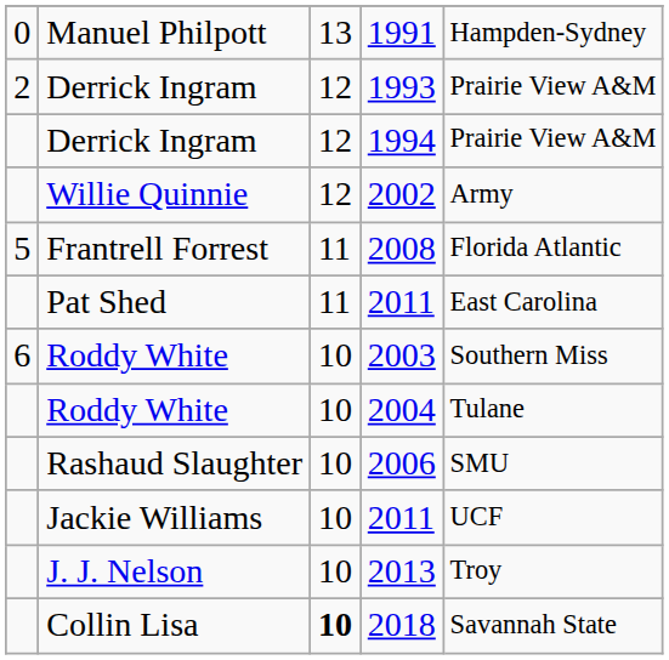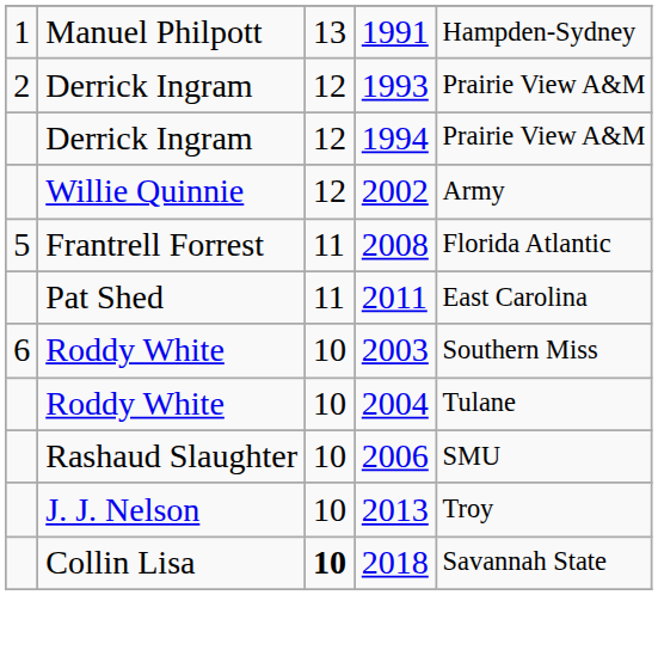 <table class="wikitable">
 <tr>
 </tr>
 <tr>
-<td>0</td>
+<td>1</td>
 <td>Manuel Philpott</td>
 <td>13</td>
 <td><a href='#'>1991</a></td>
 <td style="font-size:80%;">Hampden-Sydney</td>
 </tr>
 <tr>
 <td>2</td>
 <td>Derrick Ingram</td>
 <td>12</td>
 <td><a href='#'>1993</a></td>
 <td style="font-size:80%;">Prairie View A&M</td>
 </tr>
 <tr>
 <td></td>
 <td>Derrick Ingram</td>
 <td>12</td>
 <td><a href='#'>1994</a></td>
 <td style="font-size:80%;">Prairie View A&M</td>
 </tr>
 <tr>
 <td></td>
 <td><a href='#'>Willie Quinnie</a></td>
 <td>12</td>
 <td><a href='#'>2002</a></td>
 <td style="font-size:80%;">Army</td>
 </tr>
 <tr>
 <td>5</td>
 <td>Frantrell Forrest</td>
 <td>11</td>
 <td><a href='#'>2008</a></td>
 <td style="font-size:80%;">Florida Atlantic</td>
 </tr>
 <tr>
 <td></td>
 <td>Pat Shed</td>
 <td>11</td>
 <td><a href='#'>2011</a></td>
 <td style="font-size:80%;">East Carolina</td>
 </tr>
 <tr>
 <td>6</td>
 <td><a href='#'>Roddy White</a></td>
 <td>10</td>
 <td><a href='#'>2003</a></td>
 <td style="font-size:80%;">Southern Miss</td>
 </tr>
 <tr>
 <td></td>
 <td><a href='#'>Roddy White</a></td>
 <td>10</td>
 <td><a href='#'>2004</a></td>
 <td style="font-size:80%;">Tulane</td>
 </tr>
 <tr>
 <td></td>
 <td>Rashaud Slaughter</td>
 <td>10</td>
 <td><a href='#'>2006</a></td>
 <td style="font-size:80%;">SMU</td>
 </tr>
 <tr>
 <td></td>
-<td>Jackie Williams</td>
-<td>10</td>
-<td><a href='#'>2011</a></td>
-<td style="font-size:80%;">UCF</td>
-</tr>
-<tr>
-<td></td>
 <td><a href='#'>J. J. Nelson</a></td>
 <td>10</td>
 <td><a href='#'>2013</a></td>
 <td style="font-size:80%;">Troy</td>
 </tr>
 <tr>
 <td></td>
 <td>Collin Lisa</td>
 <td><strong>10</strong></td>
 <td><a href='#'>2018</a></td>
 <td style="font-size:80%;">Savannah State</td>
 </tr>
 </table>
